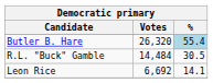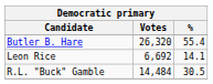 <table class="wikitable" align="left" style="margin: 1em 1em 1em 0; font-size: 95%;">
 <tr>
 <th colspan="3">Democratic primary</th>
 </tr>
 <tr>
 <th colspan="1" style="width: 170px">Candidate</th>
 <th style="width: 50px">Votes</th>
 <th style="width: 40px">%</th>
 </tr>
 <tr>
 </tr>
 <tr>
 <td><a href='#'>Butler B. Hare</a></td>
 <td align="right">26,320</td>
-<td align="right" style="background: lightblue;">55.4</td>
+<td align="right">55.4</td>
+</tr>
+<tr>
+<td>Leon Rice</td>
+<td align="right">6,692</td>
+<td align="right">14.1</td>
 </tr>
 <tr>
 <td>R.L. "Buck" Gamble</td>
 <td align="right">14,484</td>
 <td align="right">30.5</td>
 </tr>
 <tr>
-<td>Leon Rice</td>
-<td align="right">6,692</td>
-<td align="right">14.1</td>
-</tr>
-<tr>
 </tr>
 </table>
